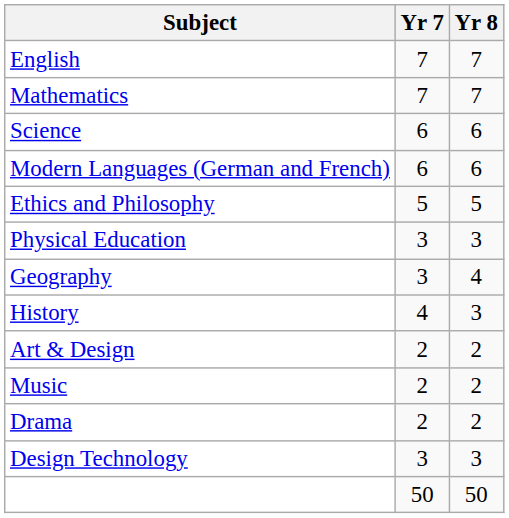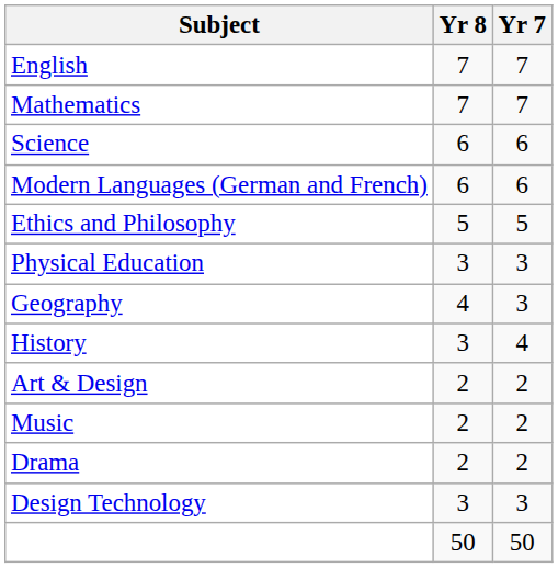 <table class="wikitable" style="text-align:center">
 <tr>
 <th>Subject</th>
+<th>Yr 8</th>
 <th>Yr 7</th>
-<th>Yr 8</th>
 </tr>
 <tr>
 <td style="background:white; text-align:left"><a href='#'>English</a></td>
 <td>7</td>
 <td>7</td>
 </tr>
 <tr>
 <td style="background:white; text-align:left"><a href='#'>Mathematics</a></td>
 <td>7</td>
 <td>7</td>
 </tr>
 <tr>
 <td style="background:white; text-align:left"><a href='#'>Science</a></td>
 <td>6</td>
 <td>6</td>
 </tr>
 <tr>
 <td style="background:white; text-align:left"><a href='#'>Modern Languages (German and French)</a></td>
 <td>6</td>
 <td>6</td>
 </tr>
 <tr>
 <td style="background:white; text-align:left"><a href='#'>Ethics and Philosophy</a></td>
 <td>5</td>
 <td>5</td>
 </tr>
 <tr>
 <td style="background:white; text-align:left"><a href='#'>Physical Education</a></td>
 <td>3</td>
 <td>3</td>
 </tr>
 <tr>
 <td style="background:white; text-align:left"><a href='#'>Geography</a></td>
+<td>4</td>
 <td>3</td>
-<td>4</td>
 </tr>
 <tr>
 <td style="background:white; text-align:left"><a href='#'>History</a></td>
+<td>3</td>
 <td>4</td>
-<td>3</td>
 </tr>
 <tr>
 <td style="background:white; text-align:left"><a href='#'>Art & Design</a></td>
 <td>2</td>
 <td>2</td>
 </tr>
 <tr>
 <td style="background:white; text-align:left"><a href='#'>Music</a></td>
 <td>2</td>
 <td>2</td>
 </tr>
 <tr>
 <td style="background:white; text-align:left"><a href='#'>Drama</a></td>
 <td>2</td>
 <td>2</td>
 </tr>
 <tr>
 <td style="background:white; color:white; text-align:left"><a href='#'>Design Technology</a></td>
 <td>3</td>
 <td>3</td>
 </tr>
 <tr>
 <td style="background:white; color:white; text-align:left">#Subject Choice|Total</td>
 <td>50</td>
 <td>50</td>
 </tr>
 </table>
